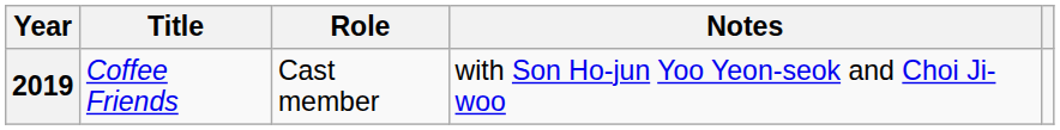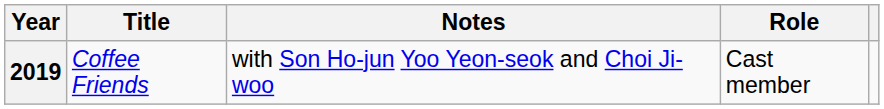 <table class="wikitable sortable plainrowheaders">
 <tr>
 <th scope="col">Year</th>
 <th scope="col">Title</th>
+<th scope="col">Notes</th>
 <th scope="col">Role</th>
-<th scope="col">Notes</th>
 <th scope="col" class="unsortable"></th>
 </tr>
 <tr>
 <th scope="row">2019</th>
 <td><em><a href='#'>Coffee Friends</a></em></td>
+<td>with <a href='#'>Son Ho-jun</a> <a href='#'>Yoo Yeon-seok</a> and <a href='#'>Choi Ji-woo</a></td>
 <td>Cast member</td>
-<td>with <a href='#'>Son Ho-jun</a> <a href='#'>Yoo Yeon-seok</a> and <a href='#'>Choi Ji-woo</a></td>
 <td style="text-align:center"></td>
 </tr>
 </table>
